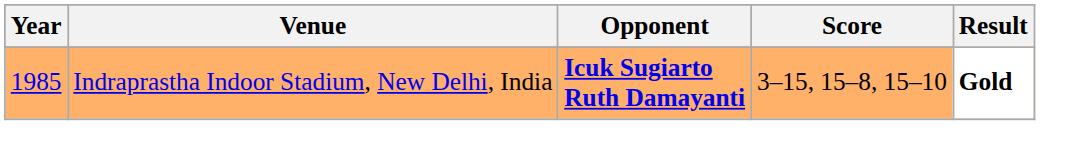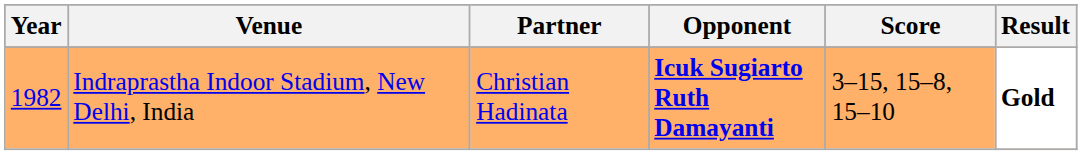 <table class="sortable wikitable" style="font-size: 90%;">
 <tr>
 <th>Year</th>
 <th>Venue</th>
+<th>Partner</th>
 <th>Opponent</th>
 <th>Score</th>
 <th>Result</th>
 </tr>
 <tr style="background:#FFB069">
-<td align="center"><a href='#'>1985</a></td>
+<td align="center"><a href='#'>1982</a></td>
 <td align="left"><a href='#'>Indraprastha Indoor Stadium</a>, <a href='#'>New Delhi</a>, India</td>
+<td align="left"> <a href='#'>Christian Hadinata</a></td>
 <td align="left"><strong> <a href='#'>Icuk Sugiarto</a><br> <a href='#'>Ruth Damayanti</a></strong></td>
 <td align="left">3–15, 15–8, 15–10</td>
 <td style="text-align:left; background:white"> <strong>Gold</strong></td>
 </tr>
 </table>
